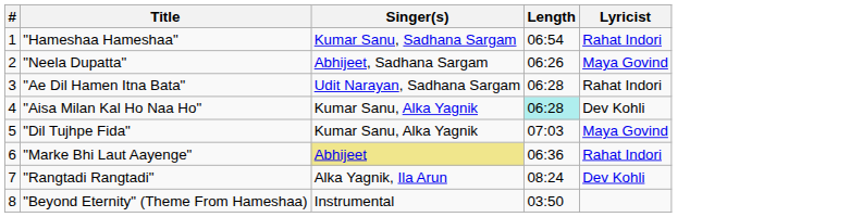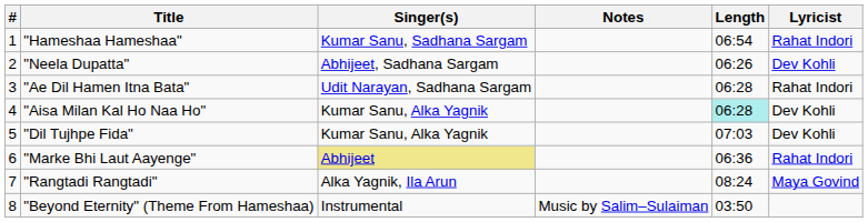 <table class="wikitable" style="font-size:95%;">
 <tr>
 <th>#</th>
 <th>Title</th>
 <th>Singer(s)</th>
+<th>Notes</th>
 <th>Length</th>
 <th>Lyricist</th>
 </tr>
 <tr>
 <td>1</td>
 <td>"Hameshaa Hameshaa"</td>
 <td><a href='#'>Kumar Sanu</a>, <a href='#'>Sadhana Sargam</a></td>
+<td></td>
 <td>06:54</td>
 <td><a href='#'>Rahat Indori</a></td>
 </tr>
 <tr>
 <td>2</td>
 <td>"Neela Dupatta"</td>
 <td><a href='#'>Abhijeet</a>, Sadhana Sargam</td>
+<td></td>
 <td>06:26</td>
-<td><a href='#'>Maya Govind</a></td>
+<td><a href='#'>Dev Kohli</a></td>
 </tr>
 <tr>
 <td>3</td>
 <td>"Ae Dil Hamen Itna Bata"</td>
 <td><a href='#'>Udit Narayan</a>, Sadhana Sargam</td>
+<td></td>
 <td>06:28</td>
 <td>Rahat Indori</td>
 </tr>
 <tr>
 <td>4</td>
 <td>"Aisa Milan Kal Ho Naa Ho"</td>
 <td>Kumar Sanu, <a href='#'>Alka Yagnik</a></td>
+<td></td>
 <td style="background: paleturquoise;">06:28</td>
 <td>Dev Kohli</td>
 </tr>
 <tr>
 <td>5</td>
 <td>"Dil Tujhpe Fida"</td>
 <td>Kumar Sanu, Alka Yagnik</td>
+<td></td>
 <td>07:03</td>
-<td><a href='#'>Maya Govind</a></td>
+<td>Dev Kohli</td>
 </tr>
 <tr>
 <td>6</td>
 <td>"Marke Bhi Laut Aayenge"</td>
 <td style="background: khaki;"><a href='#'>Abhijeet</a></td>
+<td></td>
 <td>06:36</td>
 <td><a href='#'>Rahat Indori</a></td>
 </tr>
 <tr>
 <td>7</td>
 <td>"Rangtadi Rangtadi"</td>
 <td>Alka Yagnik, <a href='#'>Ila Arun</a></td>
+<td></td>
 <td>08:24</td>
-<td><a href='#'>Dev Kohli</a></td>
+<td><a href='#'>Maya Govind</a></td>
 </tr>
 <tr>
 <td>8</td>
 <td>"Beyond Eternity" (Theme From Hameshaa)</td>
 <td>Instrumental</td>
+<td>Music by <a href='#'>Salim–Sulaiman</a></td>
 <td>03:50</td>
 <td></td>
 </tr>
 </table>
